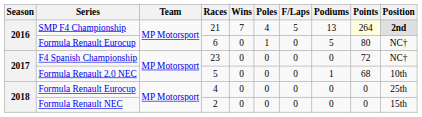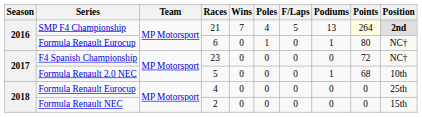 <table class="wikitable" style="font-size: 90%; text-align:center">
 <tr>
 <th>Season</th>
 <th>Series</th>
 <th>Team</th>
 <th>Races</th>
 <th>Wins</th>
 <th>Poles</th>
 <th>F/Laps</th>
 <th>Podiums</th>
 <th>Points</th>
 <th>Position</th>
 </tr>
 <tr>
 <th rowspan=2>2016</th>
 <td align=left><a href='#'>SMP F4 Championship</a></td>
 <td align=left rowspan=2><a href='#'>MP Motorsport</a></td>
 <td>21</td>
 <td>7</td>
 <td>4</td>
 <td>5</td>
 <td>13</td>
 <td style="background: lightyellow;">264</td>
 <td style="background:#DFDFDF;"><strong>2nd</strong></td>
 </tr>
 <tr>
 <td align=left><a href='#'>Formula Renault Eurocup</a></td>
 <td>6</td>
 <td>0</td>
 <td>1</td>
 <td>0</td>
-<td>5</td>
+<td>1</td>
 <td>80</td>
 <td>NC†</td>
 </tr>
 <tr>
 <th rowspan=2>2017</th>
 <td align=left><a href='#'>F4 Spanish Championship</a></td>
 <td align=left rowspan=2><a href='#'>MP Motorsport</a></td>
 <td>23</td>
 <td>0</td>
 <td>0</td>
 <td>0</td>
 <td>0</td>
 <td>72</td>
 <td>NC†</td>
 </tr>
 <tr>
 <td align=left><a href='#'>Formula Renault 2.0 NEC</a></td>
 <td>5</td>
 <td>0</td>
 <td>0</td>
 <td>0</td>
 <td>1</td>
 <td>68</td>
 <td>10th</td>
 </tr>
 <tr>
 <th rowspan="2">2018</th>
 <td align=left><a href='#'>Formula Renault Eurocup</a></td>
 <td align=left rowspan="2"><a href='#'>MP Motorsport</a></td>
 <td>4</td>
 <td>0</td>
 <td>0</td>
 <td>0</td>
 <td>0</td>
 <td>0</td>
 <td>25th</td>
 </tr>
 <tr>
 <td align=left><a href='#'>Formula Renault NEC</a></td>
 <td>2</td>
 <td>0</td>
 <td>0</td>
 <td>0</td>
 <td>0</td>
 <td>0</td>
 <td>15th</td>
 </tr>
 </table>
